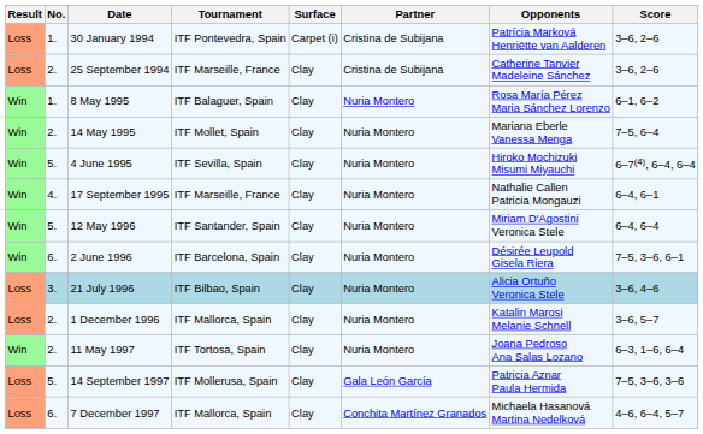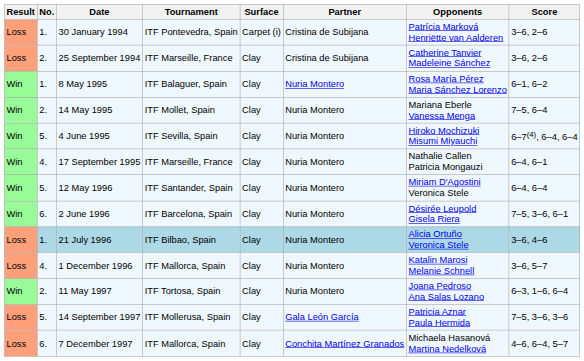 <table class="sortable wikitable" style=font-size:97%>
 <tr>
 <th>Result</th>
 <th>No.</th>
 <th>Date</th>
 <th>Tournament</th>
 <th>Surface</th>
 <th>Partner</th>
 <th>Opponents</th>
 <th class="unsortable">Score</th>
 </tr>
 <tr style="background:#f0f8ff;">
 <td style="background:#ffa07a;">Loss</td>
 <td>1.</td>
 <td>30 January 1994</td>
 <td>ITF Pontevedra, Spain</td>
 <td>Carpet (i)</td>
 <td> Cristina de Subijana</td>
 <td> <a href='#'>Patrícia Marková</a> <br>  <a href='#'>Henriëtte van Aalderen</a></td>
 <td>3–6, 2–6</td>
 </tr>
 <tr style="background:#f0f8ff;">
 <td style="background:#ffa07a;">Loss</td>
 <td>2.</td>
 <td>25 September 1994</td>
 <td>ITF Marseille, France</td>
 <td>Clay</td>
 <td> Cristina de Subijana</td>
 <td> <a href='#'>Catherine Tanvier</a> <br>  <a href='#'>Madeleine Sánchez</a></td>
 <td>3–6, 2–6</td>
 </tr>
 <tr style="background:#f0f8ff;">
 <td style="background:#98fb98;">Win</td>
 <td>1.</td>
 <td>8 May 1995</td>
 <td>ITF Balaguer, Spain</td>
 <td>Clay</td>
 <td> <a href='#'>Nuria Montero</a></td>
 <td> <a href='#'>Rosa María Pérez</a> <br>  <a href='#'>Maria Sánchez Lorenzo</a></td>
 <td>6–1, 6–2</td>
 </tr>
 <tr style="background:#f0f8ff;">
 <td style="background:#98fb98;">Win</td>
 <td>2.</td>
 <td>14 May 1995</td>
 <td>ITF Mollet, Spain</td>
 <td>Clay</td>
 <td> Nuria Montero</td>
 <td> Mariana Eberle <br>  <a href='#'>Vanessa Menga</a></td>
 <td>7–5, 6–4</td>
 </tr>
 <tr style="background:#f0f8ff;">
 <td style="background:#98fb98;">Win</td>
 <td>5.</td>
 <td>4 June 1995</td>
 <td>ITF Sevilla, Spain</td>
 <td>Clay</td>
 <td> Nuria Montero</td>
 <td> <a href='#'>Hiroko Mochizuki</a> <br>  <a href='#'>Misumi Miyauchi</a></td>
 <td>6–7<sup>(4)</sup>, 6–4, 6–4</td>
 </tr>
 <tr style="background:#f0f8ff;">
 <td style="background:#98fb98;">Win</td>
 <td>4.</td>
 <td>17 September 1995</td>
 <td>ITF Marseille, France</td>
 <td>Clay</td>
 <td> Nuria Montero</td>
 <td> Nathalie Callen <br>  Patricia Mongauzi</td>
 <td>6–4, 6–1</td>
 </tr>
 <tr style="background:#f0f8ff;">
 <td style="background:#98fb98;">Win</td>
 <td>5.</td>
 <td>12 May 1996</td>
 <td>ITF Santander, Spain</td>
 <td>Clay</td>
 <td> Nuria Montero</td>
 <td> <a href='#'>Miriam D'Agostini</a> <br>  Veronica Stele</td>
 <td>6–4, 6–4</td>
 </tr>
 <tr style="background:#f0f8ff;">
 <td style="background:#98fb98;">Win</td>
 <td>6.</td>
 <td>2 June 1996</td>
 <td>ITF Barcelona, Spain</td>
 <td>Clay</td>
 <td> Nuria Montero</td>
 <td> <a href='#'>Désirée Leupold</a> <br>  <a href='#'>Gisela Riera</a></td>
 <td>7–5, 3–6, 6–1</td>
 </tr>
 <tr style="background:lightblue;">
 <td style="background:#ffa07a;">Loss</td>
-<td>3.</td>
+<td>1.</td>
 <td>21 July 1996</td>
 <td>ITF Bilbao, Spain</td>
 <td>Clay</td>
 <td> Nuria Montero</td>
 <td> <a href='#'>Alicia Ortuño</a> <br>  <a href='#'>Veronica Stele</a></td>
 <td>3–6, 4–6</td>
 </tr>
 <tr style="background:#f0f8ff;">
 <td style="background:#ffa07a;">Loss</td>
-<td>2.</td>
+<td>4.</td>
 <td>1 December 1996</td>
 <td>ITF Mallorca, Spain</td>
 <td>Clay</td>
 <td> Nuria Montero</td>
 <td> <a href='#'>Katalin Marosi</a> <br>  <a href='#'>Melanie Schnell</a></td>
 <td>3–6, 5–7</td>
 </tr>
 <tr style="background:#f0f8ff;">
 <td style="background:#98fb98;">Win</td>
 <td>2.</td>
 <td>11 May 1997</td>
 <td>ITF Tortosa, Spain</td>
 <td>Clay</td>
 <td> Nuria Montero</td>
 <td> <a href='#'>Joana Pedroso</a> <br>  <a href='#'>Ana Salas Lozano</a></td>
 <td>6–3, 1–6, 6–4</td>
 </tr>
 <tr style="background:#f0f8ff;">
 <td style="background:#ffa07a;">Loss</td>
 <td>5.</td>
 <td>14 September 1997</td>
 <td>ITF Mollerusa, Spain</td>
 <td>Clay</td>
 <td> <a href='#'>Gala León García</a></td>
 <td> <a href='#'>Patricia Aznar</a> <br>  <a href='#'>Paula Hermida</a></td>
 <td>7–5, 3–6, 3–6</td>
 </tr>
 <tr style="background:#f0f8ff;">
 <td style="background:#ffa07a;">Loss</td>
 <td>6.</td>
 <td>7 December 1997</td>
 <td>ITF Mallorca, Spain</td>
 <td>Clay</td>
 <td> <a href='#'>Conchita Martínez Granados</a></td>
 <td> Michaela Hasanová <br>  <a href='#'>Martina Nedelková</a></td>
 <td>4–6, 6–4, 5–7</td>
 </tr>
 </table>
